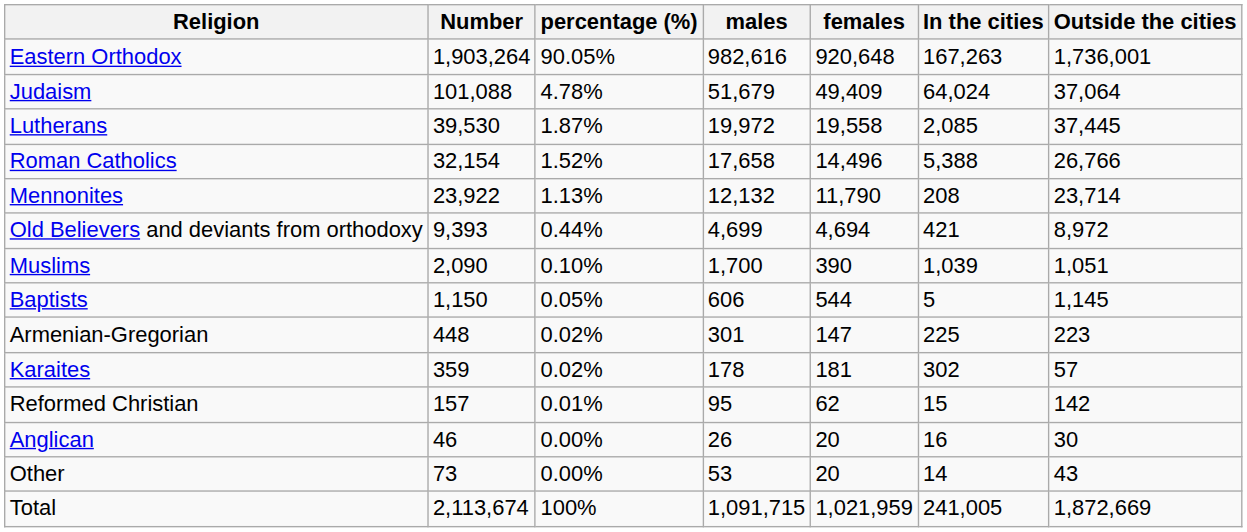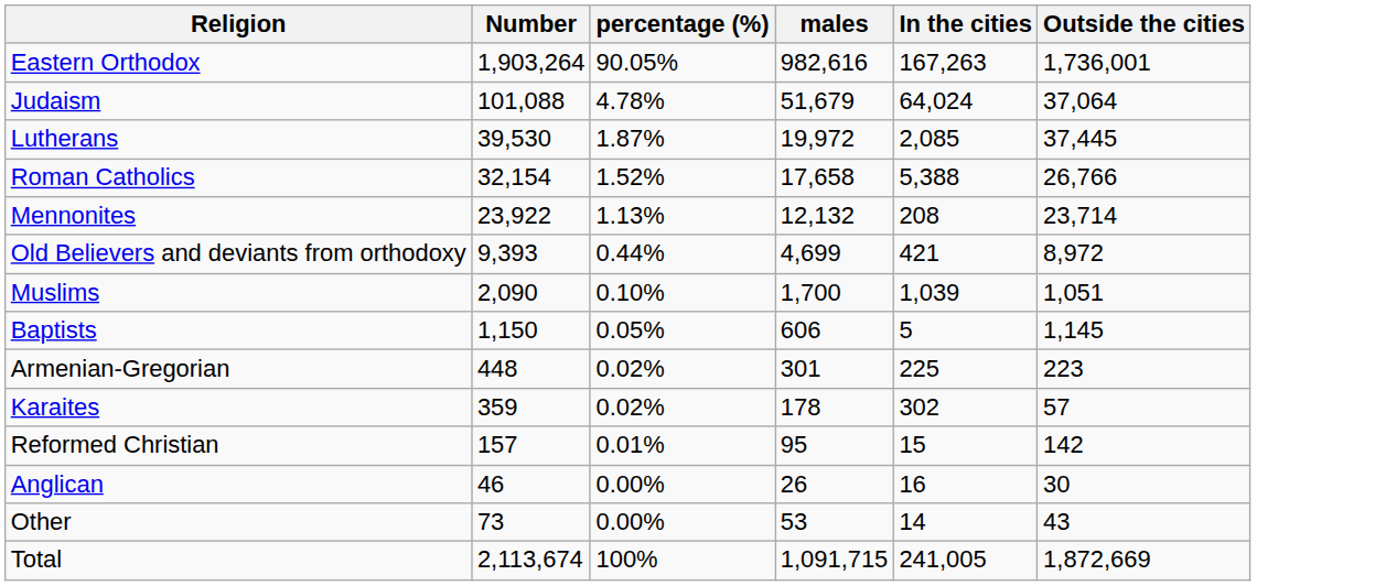 <table align="center" class="wikitable plainlinks TablePager">
 <tr>
 <th>Religion</th>
 <th>Number</th>
 <th>percentage (%)</th>
 <th>males</th>
-<th>females</th>
 <th>In the cities</th>
 <th>Outside the cities</th>
 </tr>
 <tr ---->
 <td><a href='#'>Eastern Orthodox</a></td>
 <td>1,903,264</td>
 <td>90.05%</td>
 <td>982,616</td>
-<td>920,648</td>
 <td>167,263</td>
 <td>1,736,001</td>
 </tr>
 <tr ---->
 <td><a href='#'>Judaism</a></td>
 <td>101,088</td>
 <td>4.78%</td>
 <td>51,679</td>
-<td>49,409</td>
 <td>64,024</td>
 <td>37,064</td>
 </tr>
 <tr ---->
 <td><a href='#'>Lutherans</a></td>
 <td>39,530</td>
 <td>1.87%</td>
 <td>19,972</td>
-<td>19,558</td>
 <td>2,085</td>
 <td>37,445</td>
 </tr>
 <tr ---->
 <td><a href='#'>Roman Catholics</a></td>
 <td>32,154</td>
 <td>1.52%</td>
 <td>17,658</td>
-<td>14,496</td>
 <td>5,388</td>
 <td>26,766</td>
 </tr>
 <tr ---->
 <td><a href='#'>Mennonites</a></td>
 <td>23,922</td>
 <td>1.13%</td>
 <td>12,132</td>
-<td>11,790</td>
 <td>208</td>
 <td>23,714</td>
 </tr>
 <tr ---->
 <td><a href='#'>Old Believers</a> and deviants from orthodoxy</td>
 <td>9,393</td>
 <td>0.44%</td>
 <td>4,699</td>
-<td>4,694</td>
 <td>421</td>
 <td>8,972</td>
 </tr>
 <tr ---->
 <td><a href='#'>Muslims</a></td>
 <td>2,090</td>
 <td>0.10%</td>
 <td>1,700</td>
-<td>390</td>
 <td>1,039</td>
 <td>1,051</td>
 </tr>
 <tr ---->
 <td><a href='#'>Baptists</a></td>
 <td>1,150</td>
 <td>0.05%</td>
 <td>606</td>
-<td>544</td>
 <td>5</td>
 <td>1,145</td>
 </tr>
 <tr ---->
 <td>Armenian-Gregorian</td>
 <td>448</td>
 <td>0.02%</td>
 <td>301</td>
-<td>147</td>
 <td>225</td>
 <td>223</td>
 </tr>
 <tr ---->
 <td><a href='#'>Karaites</a></td>
 <td>359</td>
 <td>0.02%</td>
 <td>178</td>
-<td>181</td>
 <td>302</td>
 <td>57</td>
 </tr>
 <tr ---->
 <td>Reformed Christian</td>
 <td>157</td>
 <td>0.01%</td>
 <td>95</td>
-<td>62</td>
 <td>15</td>
 <td>142</td>
 </tr>
 <tr ---->
 <td><a href='#'>Anglican</a></td>
 <td>46</td>
 <td>0.00%</td>
 <td>26</td>
-<td>20</td>
 <td>16</td>
 <td>30</td>
 </tr>
 <tr ---->
 <td>Other</td>
 <td>73</td>
 <td>0.00%</td>
 <td>53</td>
-<td>20</td>
 <td>14</td>
 <td>43</td>
 </tr>
 <tr ---->
 <td>Total</td>
 <td>2,113,674</td>
 <td>100%</td>
 <td>1,091,715</td>
-<td>1,021,959</td>
 <td>241,005</td>
 <td>1,872,669</td>
 </tr>
 </table>
